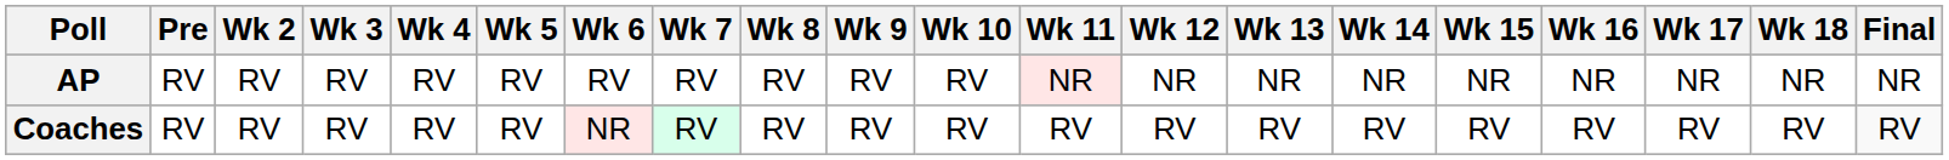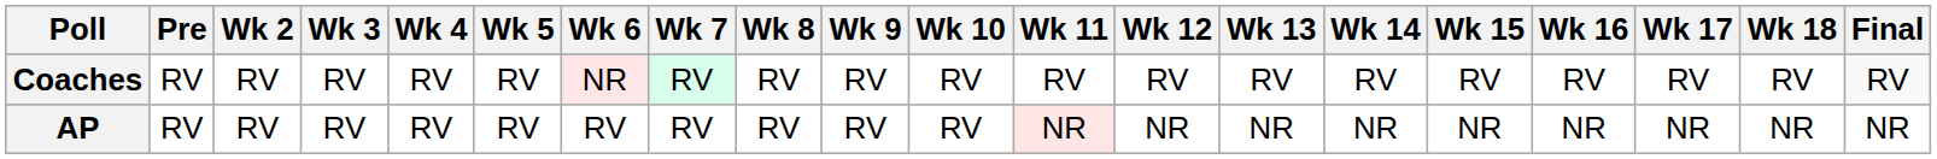 <table class="wikitable" style="white-space:nowrap;">
 <tr>
 <th>Poll</th>
 <th>Pre</th>
 <th>Wk 2</th>
 <th>Wk 3</th>
 <th>Wk 4</th>
 <th>Wk 5</th>
 <th>Wk 6</th>
 <th>Wk 7</th>
 <th>Wk 8</th>
 <th>Wk 9</th>
 <th>Wk 10</th>
 <th>Wk 11</th>
 <th>Wk 12</th>
 <th>Wk 13</th>
 <th>Wk 14</th>
 <th>Wk 15</th>
 <th>Wk 16</th>
 <th>Wk 17</th>
 <th>Wk 18</th>
 <th>Final</th>
 </tr>
 <tr style="text-align:center;">
+<th>Coaches</th>
+<td style="background:#FFF;">RV</td>
+<td style="background:#FFF;">RV</td>
+<td style="background:#FFF;">RV</td>
+<td style="background:#FFF;">RV</td>
+<td style="background:#FFF;">RV</td>
+<td style="background:#FFE6E6;">NR</td>
+<td style="background:#D8FFEB;">RV</td>
+<td style="background:#FFF;">RV</td>
+<td style="background:#FFF;">RV</td>
+<td style="background:#FFF;">RV</td>
+<td style="background:#FFF;">RV</td>
+<td style="background:#FFF;">RV</td>
+<td style="background:#FFF;">RV</td>
+<td style="background:#FFF;">RV</td>
+<td style="background:#FFF;">RV</td>
+<td style="background:#FFF;">RV</td>
+<td style="background:#FFF;">RV</td>
+<td style="background:#FFF;">RV</td>
+<td>RV</td>
+</tr>
+<tr style="text-align:center;">
 <th>AP</th>
 <td style="background:#FFF;">RV</td>
 <td style="background:#FFF;">RV</td>
 <td style="background:#FFF;">RV</td>
 <td style="background:#FFF;">RV</td>
 <td style="background:#FFF;">RV</td>
 <td style="background:#FFF;">RV</td>
 <td style="background:#FFF;">RV</td>
 <td style="background:#FFF;">RV</td>
 <td style="background:#FFF;">RV</td>
 <td style="background:#FFF;">RV</td>
 <td style="background:#FFE6E6;">NR</td>
 <td style="background:#FFF;">NR</td>
 <td style="background:#FFF;">NR</td>
 <td style="background:#FFF;">NR</td>
 <td style="background:#FFF;">NR</td>
 <td style="background:#FFF;">NR</td>
 <td style="background:#FFF;">NR</td>
 <td style="background:#FFF;">NR</td>
 <td style="background:#FFF;">NR</td>
 </tr>
-<tr style="text-align:center;">
-<th>Coaches</th>
-<td style="background:#FFF;">RV</td>
-<td style="background:#FFF;">RV</td>
-<td style="background:#FFF;">RV</td>
-<td style="background:#FFF;">RV</td>
-<td style="background:#FFF;">RV</td>
-<td style="background:#FFE6E6;">NR</td>
-<td style="background:#D8FFEB;">RV</td>
-<td style="background:#FFF;">RV</td>
-<td style="background:#FFF;">RV</td>
-<td style="background:#FFF;">RV</td>
-<td style="background:#FFF;">RV</td>
-<td style="background:#FFF;">RV</td>
-<td style="background:#FFF;">RV</td>
-<td style="background:#FFF;">RV</td>
-<td style="background:#FFF;">RV</td>
-<td style="background:#FFF;">RV</td>
-<td style="background:#FFF;">RV</td>
-<td style="background:#FFF;">RV</td>
-<td>RV</td>
-</tr>
 </table>
